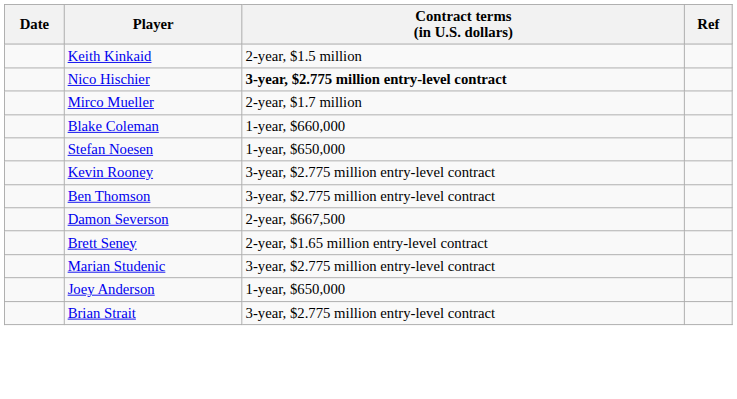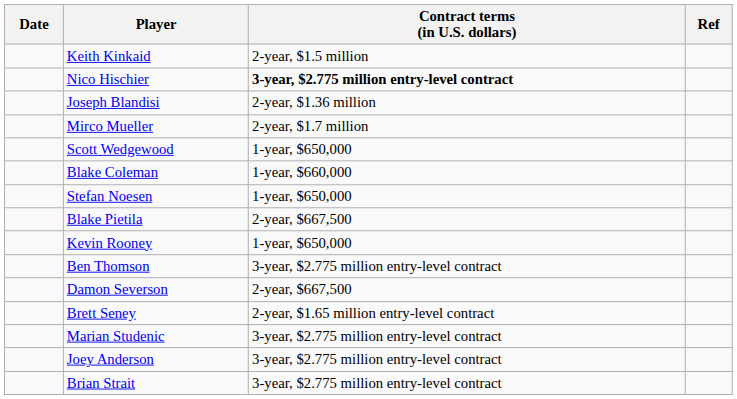 <table class="wikitable" style="width:50%;">
 <tr style="background:#ddd; text-align:center;">
 <th>Date</th>
 <th>Player</th>
 <th>Contract terms<br>(in U.S. dollars)</th>
 <th>Ref</th>
 </tr>
 <tr>
 <td></td>
 <td><a href='#'>Keith Kinkaid</a></td>
 <td>2-year, $1.5 million</td>
 <td></td>
 </tr>
 <tr>
 <td></td>
 <td><a href='#'>Nico Hischier</a></td>
 <td><strong>3-year, $2.775 million entry-level contract</strong></td>
 <td></td>
 </tr>
 <tr>
 <td></td>
+<td><a href='#'>Joseph Blandisi</a></td>
+<td>2-year, $1.36 million</td>
+<td></td>
+</tr>
+<tr>
+<td></td>
 <td><a href='#'>Mirco Mueller</a></td>
 <td>2-year, $1.7 million</td>
+<td></td>
+</tr>
+<tr>
+<td></td>
+<td><a href='#'>Scott Wedgewood</a></td>
+<td>1-year, $650,000</td>
 <td></td>
 </tr>
 <tr>
 <td></td>
 <td><a href='#'>Blake Coleman</a></td>
 <td>1-year, $660,000</td>
 <td></td>
 </tr>
 <tr>
 <td></td>
 <td><a href='#'>Stefan Noesen</a></td>
 <td>1-year, $650,000</td>
 <td></td>
 </tr>
 <tr>
 <td></td>
+<td><a href='#'>Blake Pietila</a></td>
+<td>2-year, $667,500</td>
+<td></td>
+</tr>
+<tr>
+<td></td>
 <td><a href='#'>Kevin Rooney</a></td>
-<td>3-year, $2.775 million entry-level contract</td>
+<td>1-year, $650,000</td>
 <td></td>
 </tr>
 <tr>
 <td></td>
 <td><a href='#'>Ben Thomson</a></td>
 <td>3-year, $2.775 million entry-level contract</td>
 <td></td>
 </tr>
 <tr>
 <td></td>
 <td><a href='#'>Damon Severson</a></td>
 <td>2-year, $667,500</td>
 <td></td>
 </tr>
 <tr>
 <td></td>
 <td><a href='#'>Brett Seney</a></td>
 <td>2-year, $1.65 million entry-level contract</td>
 <td></td>
 </tr>
 <tr>
 <td></td>
 <td><a href='#'>Marian Studenic</a></td>
 <td>3-year, $2.775 million entry-level contract</td>
 <td></td>
 </tr>
 <tr>
 <td></td>
 <td><a href='#'>Joey Anderson</a></td>
-<td>1-year, $650,000</td>
+<td>3-year, $2.775 million entry-level contract</td>
 <td></td>
 </tr>
 <tr>
 <td></td>
 <td><a href='#'>Brian Strait</a></td>
 <td>3-year, $2.775 million entry-level contract</td>
 <td></td>
 </tr>
 </table>
